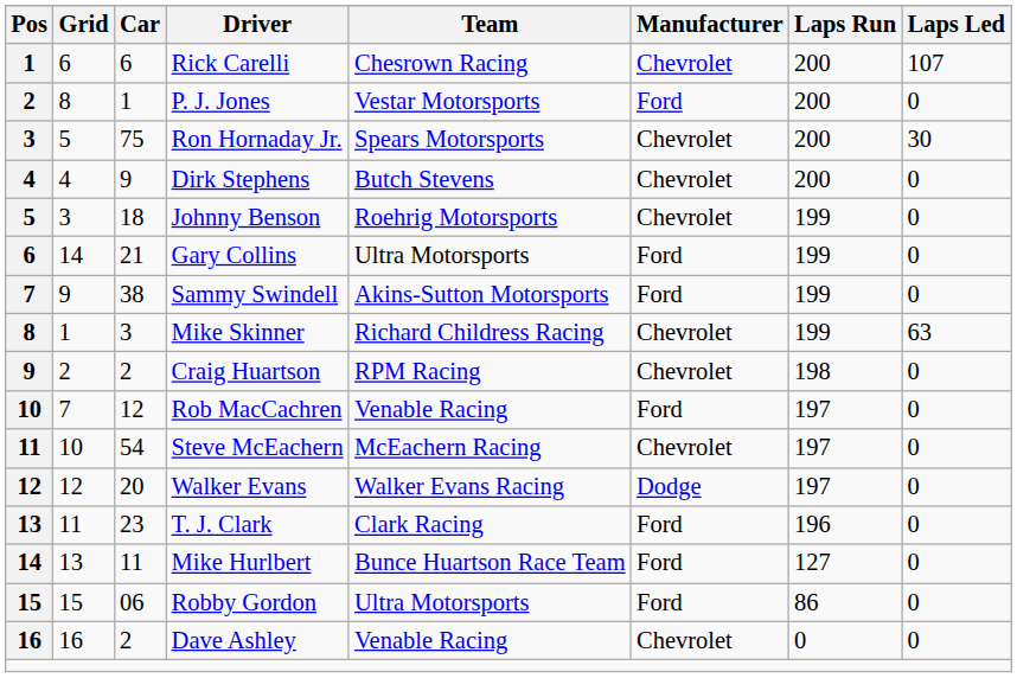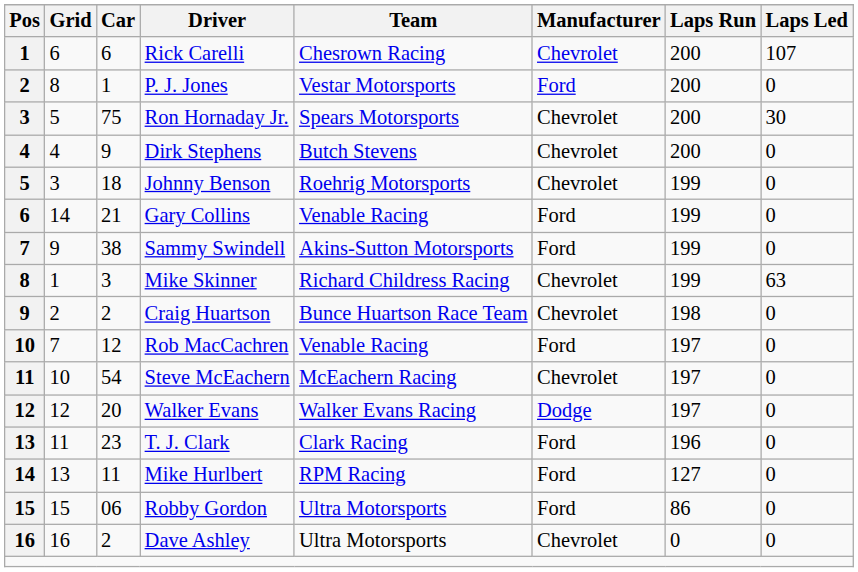 <table class="sortable wikitable" border="1">
 <tr>
 </tr>
 <tr>
 <th scope="col">Pos</th>
 <th scope="col">Grid</th>
 <th scope="col">Car</th>
 <th scope="col">Driver</th>
 <th scope="col">Team</th>
 <th scope="col">Manufacturer</th>
 <th scope="col">Laps Run</th>
 <th scope="col">Laps Led</th>
 </tr>
 <tr>
 <th scope="row">1</th>
 <td>6</td>
 <td>6</td>
 <td><a href='#'>Rick Carelli</a></td>
 <td><a href='#'>Chesrown Racing</a></td>
 <td><a href='#'>Chevrolet</a></td>
 <td>200</td>
 <td>107</td>
 </tr>
 <tr>
 <th scope="row">2</th>
 <td>8</td>
 <td>1</td>
 <td><a href='#'>P. J. Jones</a></td>
 <td><a href='#'>Vestar Motorsports</a></td>
 <td><a href='#'>Ford</a></td>
 <td>200</td>
 <td>0</td>
 </tr>
 <tr>
 <th scope="row">3</th>
 <td>5</td>
 <td>75</td>
 <td><a href='#'>Ron Hornaday Jr.</a></td>
 <td><a href='#'>Spears Motorsports</a></td>
 <td>Chevrolet</td>
 <td>200</td>
 <td>30</td>
 </tr>
 <tr>
 <th scope="row">4</th>
 <td>4</td>
 <td>9</td>
 <td><a href='#'>Dirk Stephens</a></td>
 <td><a href='#'>Butch Stevens</a></td>
 <td>Chevrolet</td>
 <td>200</td>
 <td>0</td>
 </tr>
 <tr>
 <th scope="row">5</th>
 <td>3</td>
 <td>18</td>
 <td><a href='#'>Johnny Benson</a></td>
 <td><a href='#'>Roehrig Motorsports</a></td>
 <td>Chevrolet</td>
 <td>199</td>
 <td>0</td>
 </tr>
 <tr>
 <th scope="row">6</th>
 <td>14</td>
 <td>21</td>
 <td><a href='#'>Gary Collins</a></td>
-<td>Ultra Motorsports</td>
+<td><a href='#'>Venable Racing</a></td>
 <td>Ford</td>
 <td>199</td>
 <td>0</td>
 </tr>
 <tr>
 <th scope="row">7</th>
 <td>9</td>
 <td>38</td>
 <td><a href='#'>Sammy Swindell</a></td>
 <td><a href='#'>Akins-Sutton Motorsports</a></td>
 <td>Ford</td>
 <td>199</td>
 <td>0</td>
 </tr>
 <tr>
 <th scope="row">8</th>
 <td>1</td>
 <td>3</td>
 <td><a href='#'>Mike Skinner</a></td>
 <td><a href='#'>Richard Childress Racing</a></td>
 <td>Chevrolet</td>
 <td>199</td>
 <td>63</td>
 </tr>
 <tr>
 <th scope="row">9</th>
 <td>2</td>
 <td>2</td>
 <td><a href='#'>Craig Huartson</a></td>
-<td><a href='#'>RPM Racing</a></td>
+<td><a href='#'>Bunce Huartson Race Team</a></td>
 <td>Chevrolet</td>
 <td>198</td>
 <td>0</td>
 </tr>
 <tr>
 <th scope="row">10</th>
 <td>7</td>
 <td>12</td>
 <td><a href='#'>Rob MacCachren</a></td>
 <td><a href='#'>Venable Racing</a></td>
 <td>Ford</td>
 <td>197</td>
 <td>0</td>
 </tr>
 <tr>
 <th scope="row">11</th>
 <td>10</td>
 <td>54</td>
 <td><a href='#'>Steve McEachern</a></td>
 <td><a href='#'>McEachern Racing</a></td>
 <td>Chevrolet</td>
 <td>197</td>
 <td>0</td>
 </tr>
 <tr>
 <th scope="row">12</th>
 <td>12</td>
 <td>20</td>
 <td><a href='#'>Walker Evans</a></td>
 <td><a href='#'>Walker Evans Racing</a></td>
 <td><a href='#'>Dodge</a></td>
 <td>197</td>
 <td>0</td>
 </tr>
 <tr>
 <th scope="row">13</th>
 <td>11</td>
 <td>23</td>
 <td><a href='#'>T. J. Clark</a></td>
 <td><a href='#'>Clark Racing</a></td>
 <td>Ford</td>
 <td>196</td>
 <td>0</td>
 </tr>
 <tr>
 <th scope="row">14</th>
 <td>13</td>
 <td>11</td>
 <td><a href='#'>Mike Hurlbert</a></td>
-<td><a href='#'>Bunce Huartson Race Team</a></td>
+<td><a href='#'>RPM Racing</a></td>
 <td>Ford</td>
 <td>127</td>
 <td>0</td>
 </tr>
 <tr>
 <th scope="row">15</th>
 <td>15</td>
 <td>06</td>
 <td><a href='#'>Robby Gordon</a></td>
 <td><a href='#'>Ultra Motorsports</a></td>
 <td>Ford</td>
 <td>86</td>
 <td>0</td>
 </tr>
 <tr>
 <th scope="row">16</th>
 <td>16</td>
 <td>2</td>
 <td><a href='#'>Dave Ashley</a></td>
-<td><a href='#'>Venable Racing</a></td>
+<td>Ultra Motorsports</td>
 <td>Chevrolet</td>
 <td>0</td>
 <td>0</td>
 </tr>
 <tr class="sortbottom">
 <td colspan="9"></td>
 </tr>
 </table>
